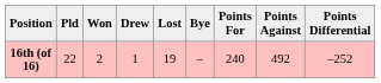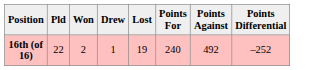 <table style=border-collapse:collapse border=1 cellspacing=0 cellpadding=5>
 <tr style="text-align:center; background:#efefef;">
 <th width=20>Position</th>
 <th width=20>Pld</th>
 <th width=20>Won</th>
 <th width=20>Drew</th>
 <th width=20>Lost</th>
-<th width=20>Bye</th>
 <th width=20>Points For</th>
 <th width=20>Points Against</th>
 <th width=25>Points Differential</th>
 </tr>
 <tr style="text-align:center; background:#ffc0c0;">
 <td><strong>16th (of 16)</strong></td>
 <td>22</td>
 <td>2</td>
 <td>1</td>
 <td>19</td>
-<td>–</td>
 <td>240</td>
 <td>492</td>
 <td>–252</td>
 </tr>
 </table>
